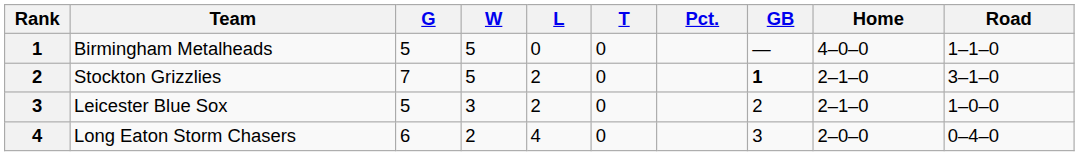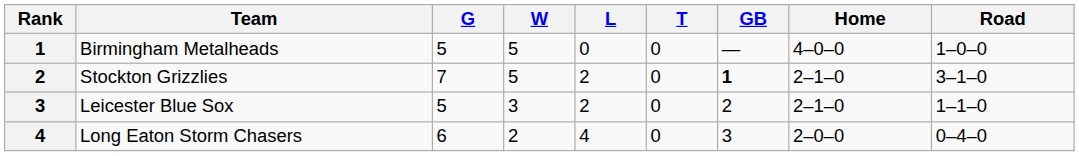 <table class="wikitable">
 <tr>
 <th scope="col" width="5%">Rank</th>
 <th scope="col" width="25%">Team</th>
 <th scope="col" width="5%"><a href='#'>G</a></th>
 <th scope="col" width="5%"><a href='#'>W</a></th>
 <th scope="col" width="5%"><a href='#'>L</a></th>
 <th scope="col" width="5%"><a href='#'>T</a></th>
-<th scope="col" width="7%"><a href='#'>Pct.</a></th>
 <th scope="col" width="5%"><a href='#'>GB</a></th>
 <th scope="col" width="10%">Home</th>
 <th scope="col" width="10%">Road</th>
 </tr>
 <tr>
 <th>1</th>
 <td style="text-align:left;">Birmingham Metalheads</td>
 <td>5</td>
 <td>5</td>
 <td>0</td>
 <td>0</td>
-<td></td>
 <td>—</td>
 <td>4–0–0</td>
-<td>1–1–0</td>
+<td>1–0–0</td>
 </tr>
 <tr>
 <th>2</th>
 <td style="text-align:left;">Stockton Grizzlies</td>
 <td>7</td>
 <td>5</td>
 <td>2</td>
 <td>0</td>
-<td></td>
 <td><strong>1</strong></td>
 <td>2–1–0</td>
 <td>3–1–0</td>
 </tr>
 <tr>
 <th>3</th>
 <td style="text-align:left;">Leicester Blue Sox</td>
 <td>5</td>
 <td>3</td>
 <td>2</td>
 <td>0</td>
-<td></td>
 <td>2</td>
 <td>2–1–0</td>
-<td>1–0–0</td>
+<td>1–1–0</td>
 </tr>
 <tr>
 <th>4</th>
 <td style="text-align:left;">Long Eaton Storm Chasers</td>
 <td>6</td>
 <td>2</td>
 <td>4</td>
 <td>0</td>
-<td></td>
 <td>3</td>
 <td>2–0–0</td>
 <td>0–4–0</td>
 </tr>
 </table>
